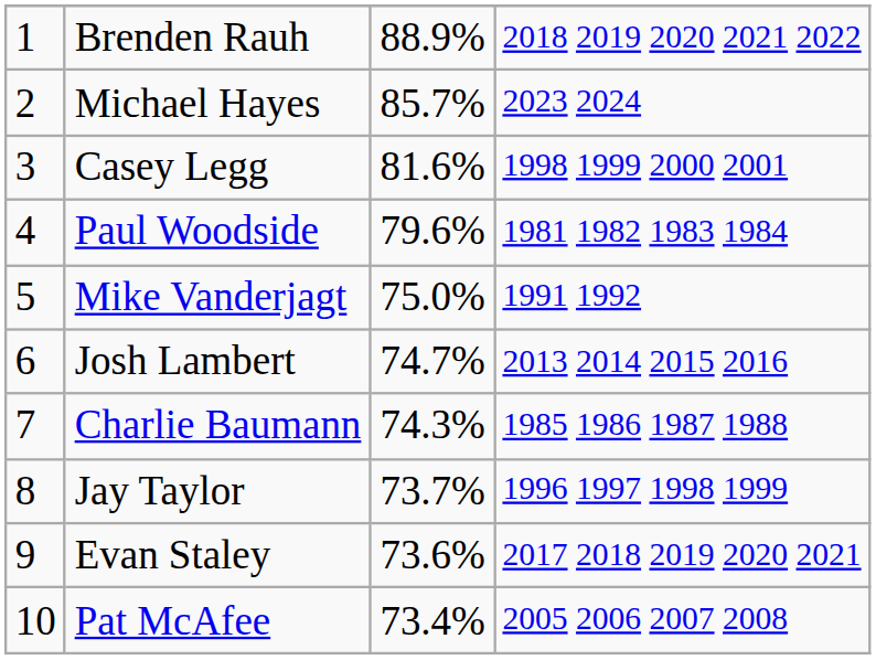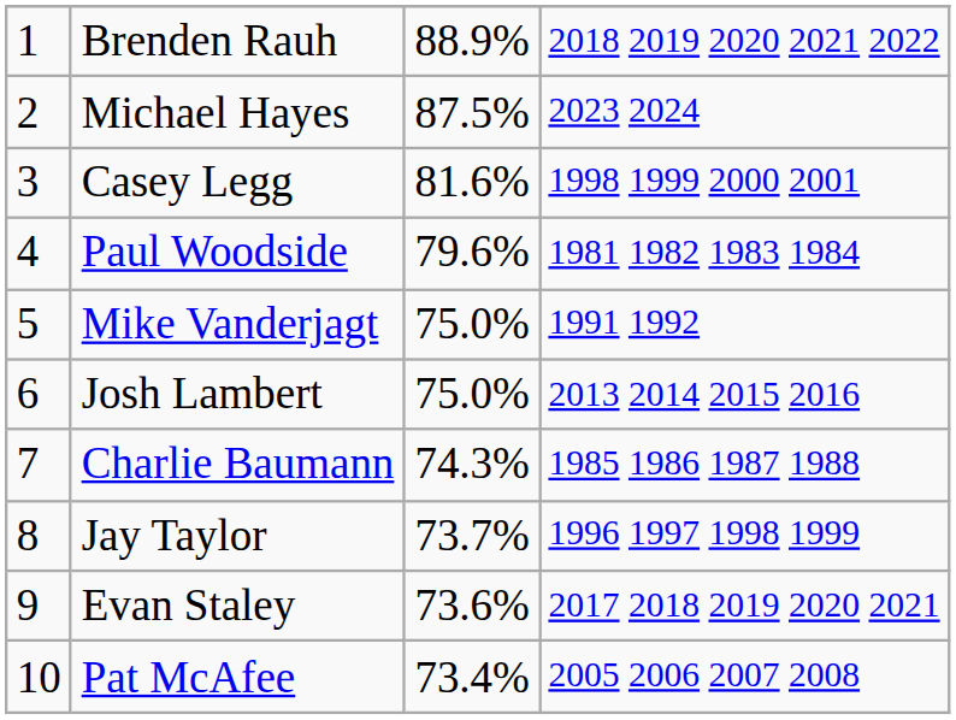 <table class="wikitable">
 <tr>
 </tr>
 <tr>
 <td>1</td>
 <td>Brenden Rauh</td>
 <td><abbr>88.9%</abbr></td>
 <td style="font-size:80%;"><a href='#'>2018</a> <a href='#'>2019</a> <a href='#'>2020</a> <a href='#'>2021</a> <a href='#'>2022</a></td>
 </tr>
 <tr>
 <td>2</td>
 <td>Michael Hayes</td>
-<td><abbr>85.7%</abbr></td>
+<td><abbr>87.5%</abbr></td>
 <td style="font-size:80%;"><a href='#'>2023</a> <a href='#'>2024</a></td>
 </tr>
 <tr>
 <td>3</td>
 <td>Casey Legg</td>
 <td><abbr>81.6%</abbr></td>
 <td style="font-size:80%;"><a href='#'>1998</a> <a href='#'>1999</a> <a href='#'>2000</a> <a href='#'>2001</a></td>
 </tr>
 <tr>
 <td>4</td>
 <td><a href='#'>Paul Woodside</a></td>
 <td><abbr>79.6%</abbr></td>
 <td style="font-size:80%;"><a href='#'>1981</a> <a href='#'>1982</a> <a href='#'>1983</a> <a href='#'>1984</a></td>
 </tr>
 <tr>
 <td>5</td>
 <td><a href='#'>Mike Vanderjagt</a></td>
 <td><abbr>75.0%</abbr></td>
 <td style="font-size:80%;"><a href='#'>1991</a> <a href='#'>1992</a></td>
 </tr>
 <tr>
 <td>6</td>
 <td>Josh Lambert</td>
-<td><abbr>74.7%</abbr></td>
+<td><abbr>75.0%</abbr></td>
 <td style="font-size:80%;"><a href='#'>2013</a> <a href='#'>2014</a> <a href='#'>2015</a> <a href='#'>2016</a></td>
 </tr>
 <tr>
 <td>7</td>
 <td><a href='#'>Charlie Baumann</a></td>
 <td><abbr>74.3%</abbr></td>
 <td style="font-size:80%;"><a href='#'>1985</a> <a href='#'>1986</a> <a href='#'>1987</a> <a href='#'>1988</a></td>
 </tr>
 <tr>
 <td>8</td>
 <td>Jay Taylor</td>
 <td><abbr>73.7%</abbr></td>
 <td style="font-size:80%;"><a href='#'>1996</a> <a href='#'>1997</a> <a href='#'>1998</a> <a href='#'>1999</a></td>
 </tr>
 <tr>
 <td>9</td>
 <td>Evan Staley</td>
 <td><abbr>73.6%</abbr></td>
 <td style="font-size:80%;"><a href='#'>2017</a> <a href='#'>2018</a> <a href='#'>2019</a> <a href='#'>2020</a> <a href='#'>2021</a></td>
 </tr>
 <tr>
 <td>10</td>
 <td><a href='#'>Pat McAfee</a></td>
 <td><abbr>73.4%</abbr></td>
 <td style="font-size:80%;"><a href='#'>2005</a> <a href='#'>2006</a> <a href='#'>2007</a> <a href='#'>2008</a><br></td>
 </tr>
 </table>
